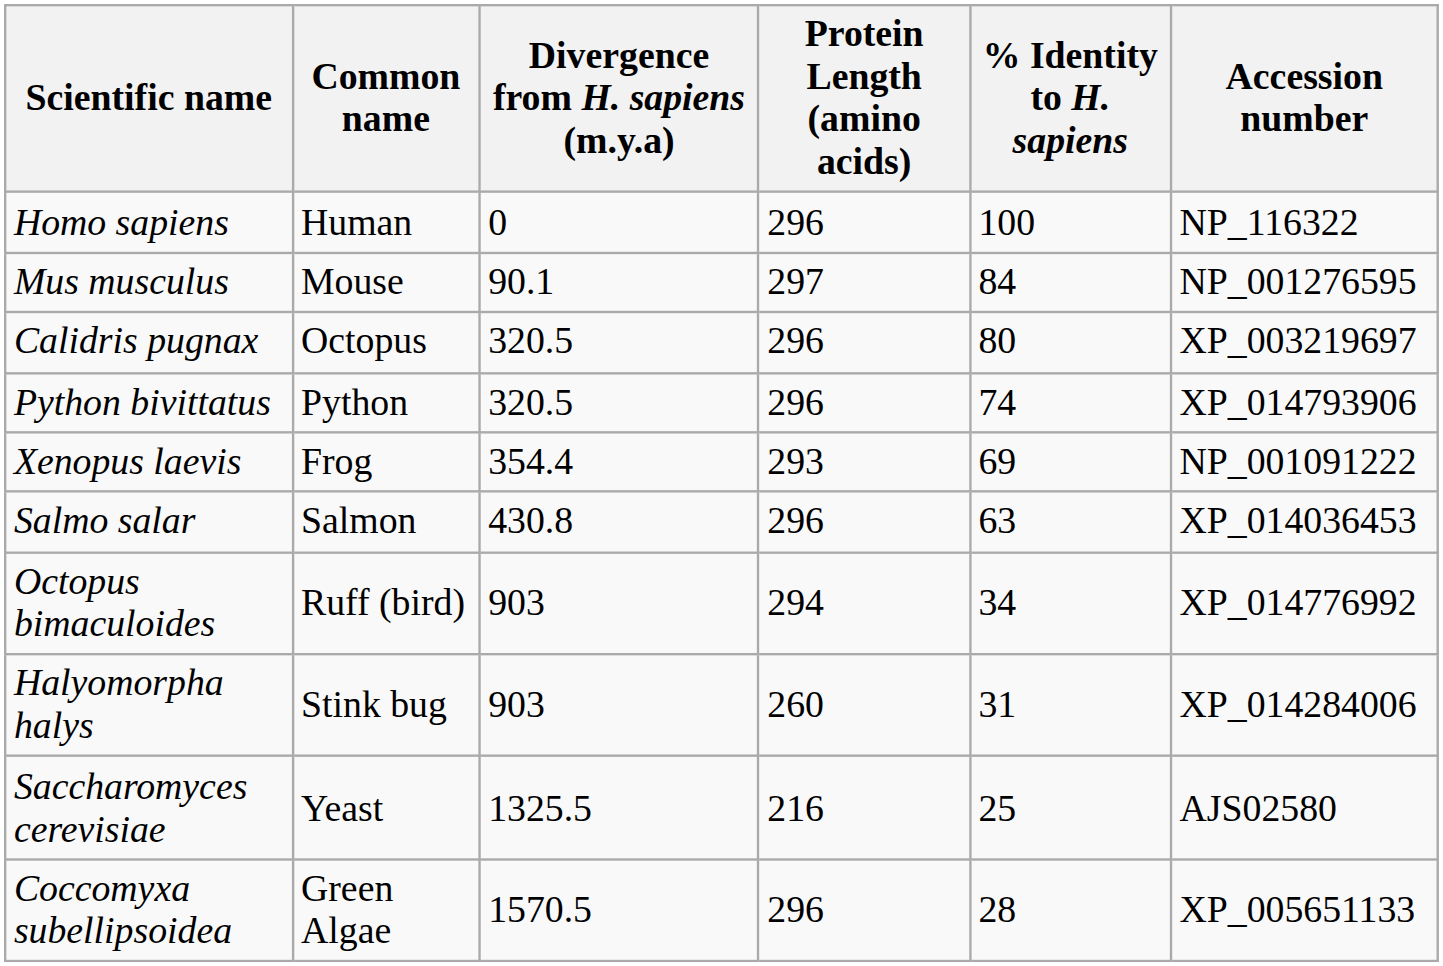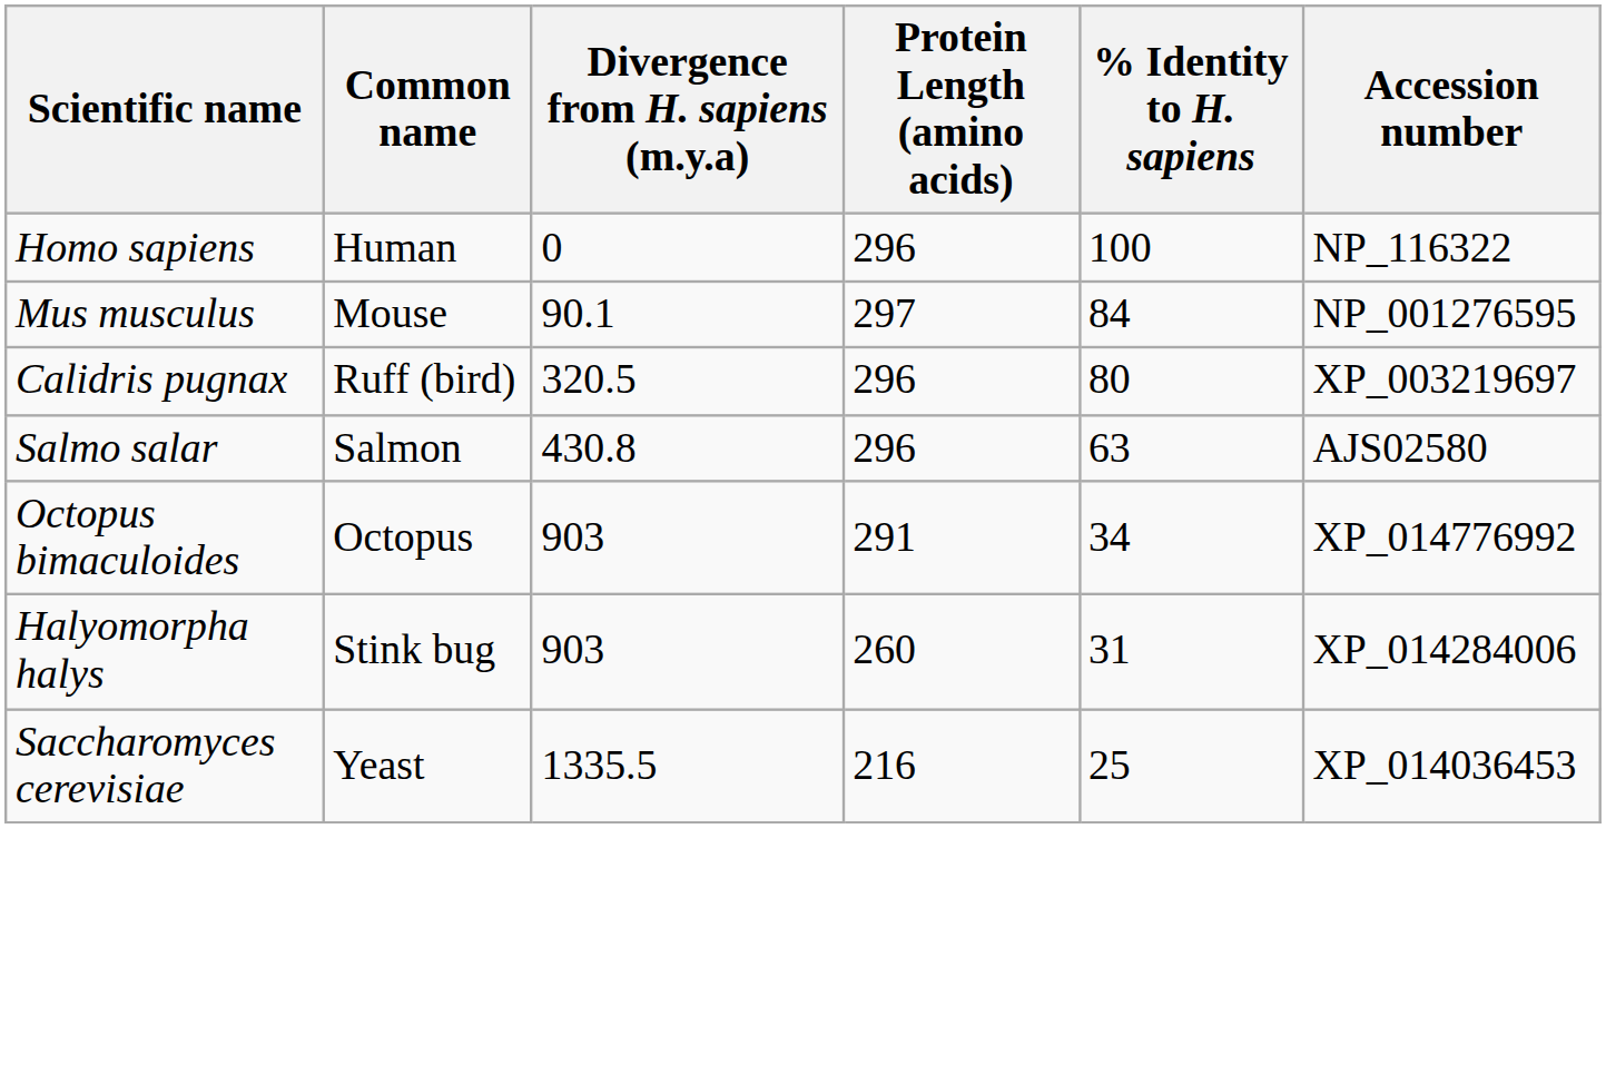 <table class="wikitable">
 <tr>
 <th>Scientific name</th>
 <th>Common name</th>
 <th>Divergence from <em>H. sapiens</em> (m.y.a)</th>
 <th>Protein Length (amino acids)</th>
 <th>% Identity to <em>H. sapiens</em></th>
 <th>Accession number</th>
 </tr>
 <tr>
 <td><em>Homo sapiens</em></td>
 <td>Human</td>
 <td>0</td>
 <td>296</td>
 <td>100</td>
 <td>NP_116322</td>
 </tr>
 <tr>
 <td><em>Mus musculus</em></td>
 <td>Mouse</td>
 <td>90.1</td>
 <td>297</td>
 <td>84</td>
 <td>NP_001276595</td>
 </tr>
 <tr>
 <td><em>Calidris pugnax</em></td>
-<td>Octopus</td>
+<td>Ruff (bird)</td>
 <td>320.5</td>
 <td>296</td>
 <td>80</td>
 <td>XP_003219697</td>
-</tr>
-<tr>
-<td><em>Python bivittatus</em></td>
-<td>Python</td>
-<td>320.5</td>
-<td>296</td>
-<td>74</td>
-<td>XP_014793906</td>
-</tr>
-<tr>
-<td><em>Xenopus laevis</em></td>
-<td>Frog</td>
-<td>354.4</td>
-<td>293</td>
-<td>69</td>
-<td>NP_001091222</td>
 </tr>
 <tr>
 <td><em>Salmo salar</em></td>
 <td>Salmon</td>
 <td>430.8</td>
 <td>296</td>
 <td>63</td>
-<td>XP_014036453</td>
+<td>AJS02580</td>
 </tr>
 <tr>
 <td><em>Octopus bimaculoides</em></td>
-<td>Ruff (bird)</td>
+<td>Octopus</td>
 <td>903</td>
-<td>294</td>
+<td>291</td>
 <td>34</td>
 <td>XP_014776992</td>
 </tr>
 <tr>
 <td><em>Halyomorpha halys</em></td>
 <td>Stink bug</td>
 <td>903</td>
 <td>260</td>
 <td>31</td>
 <td>XP_014284006</td>
 </tr>
 <tr>
 <td><em>Saccharomyces cerevisiae</em></td>
 <td>Yeast</td>
-<td>1325.5</td>
+<td>1335.5</td>
 <td>216</td>
 <td>25</td>
-<td>AJS02580</td>
-</tr>
-<tr>
-<td><em>Coccomyxa subellipsoidea</em></td>
-<td>Green Algae</td>
-<td>1570.5</td>
-<td>296</td>
-<td>28</td>
-<td>XP_005651133</td>
+<td>XP_014036453</td>
 </tr>
 </table>
